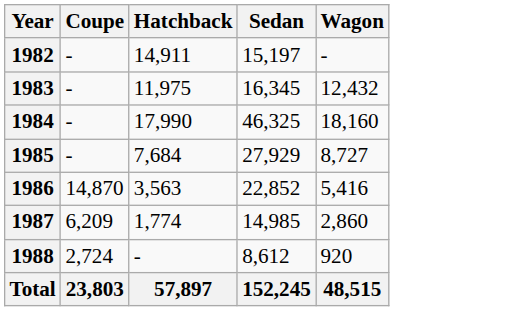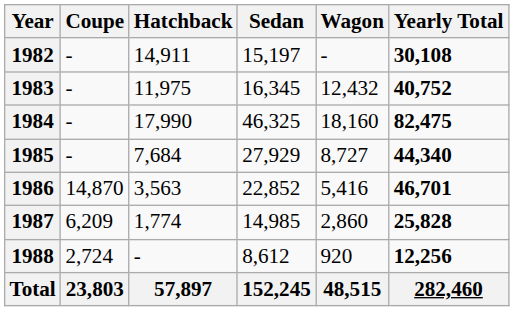 <table class="wikitable">
 <tr>
 <th>Year</th>
 <th>Coupe</th>
 <th>Hatchback</th>
 <th>Sedan</th>
 <th>Wagon</th>
+<th>Yearly Total</th>
 </tr>
 <tr>
 <th>1982</th>
 <td>-</td>
 <td>14,911</td>
 <td>15,197</td>
 <td>-</td>
+<td><strong>30,108</strong></td>
 </tr>
 <tr>
 <th>1983</th>
 <td>-</td>
 <td>11,975</td>
 <td>16,345</td>
 <td>12,432</td>
+<td><strong>40,752</strong></td>
 </tr>
 <tr>
 <th>1984</th>
 <td>-</td>
 <td>17,990</td>
 <td>46,325</td>
 <td>18,160</td>
+<td><strong>82,475</strong></td>
 </tr>
 <tr>
 <th>1985</th>
 <td>-</td>
 <td>7,684</td>
 <td>27,929</td>
 <td>8,727</td>
+<td><strong>44,340</strong></td>
 </tr>
 <tr>
 <th>1986</th>
 <td>14,870</td>
 <td>3,563</td>
 <td>22,852</td>
 <td>5,416</td>
+<td><strong>46,701</strong></td>
 </tr>
 <tr>
 <th>1987</th>
 <td>6,209</td>
 <td>1,774</td>
 <td>14,985</td>
 <td>2,860</td>
+<td><strong>25,828</strong></td>
 </tr>
 <tr>
 <th>1988</th>
 <td>2,724</td>
 <td>-</td>
 <td>8,612</td>
 <td>920</td>
+<td><strong>12,256</strong></td>
 </tr>
 <tr>
 <th>Total</th>
 <th>23,803</th>
 <th>57,897</th>
 <th>152,245</th>
 <th>48,515</th>
+<th><strong><u>282,460</u></strong></th>
 </tr>
 </table>
